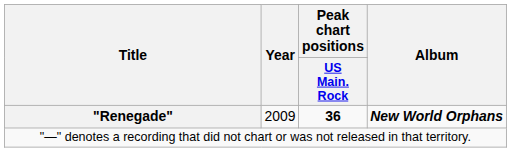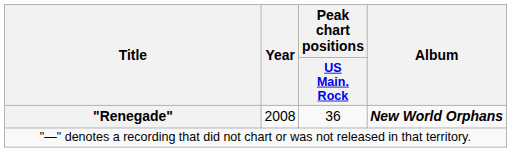 <table class="wikitable plainrowheaders" style="text-align:center;">
 <tr>
 <th scope="col" rowspan="2" style="width:18em;">Title</th>
 <th scope="col" rowspan="2">Year</th>
 <th scope="col" rowspan="1">Peak chart positions</th>
 <th scope="col" rowspan="2">Album</th>
 </tr>
 <tr>
 <th scope="col" style="width:3em;font-size:90%;"><a href='#'>US<br>Main. Rock</a><br></th>
 </tr>
 <tr>
 <th scope="row">"Renegade"</th>
-<td>2009</td>
-<td><strong>36</strong></td>
+<td>2008</td>
+<td>36</td>
 <td><strong><em>New World Orphans</em></strong></td>
 </tr>
 <tr>
 <td colspan="6" style="font-size:90%">"—" denotes a recording that did not chart or was not released in that territory.</td>
 </tr>
 </table>
